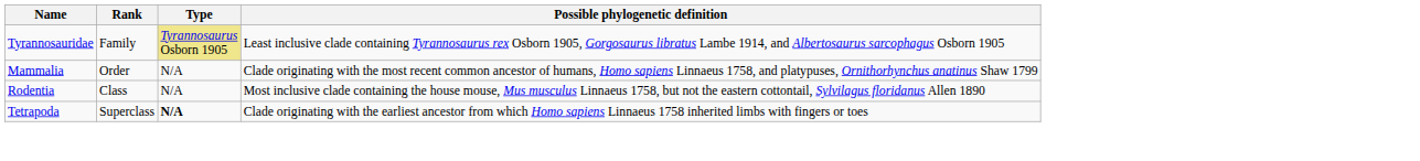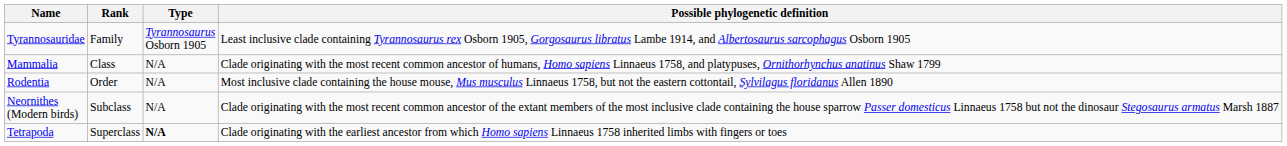 <table class="wikitable">
 <tr>
 <th>Name</th>
 <th>Rank</th>
 <th>Type</th>
 <th>Possible phylogenetic definition</th>
 </tr>
 <tr>
 <td><a href='#'>Tyrannosauridae</a></td>
 <td>Family</td>
-<td style="background: khaki;"><em><a href='#'>Tyrannosaurus</a></em><br>Osborn 1905</td>
+<td><em><a href='#'>Tyrannosaurus</a></em><br>Osborn 1905</td>
 <td>Least inclusive clade containing <em><a href='#'>Tyrannosaurus rex</a></em> Osborn 1905, <em><a href='#'>Gorgosaurus libratus</a></em> Lambe 1914, and <em><a href='#'>Albertosaurus sarcophagus</a></em> Osborn 1905</td>
 </tr>
 <tr>
 <td><a href='#'>Mammalia</a></td>
-<td>Order</td>
+<td>Class</td>
 <td>N/A</td>
 <td>Clade originating with the most recent common ancestor of humans, <em><a href='#'>Homo sapiens</a></em> Linnaeus 1758, and platypuses, <em><a href='#'>Ornithorhynchus anatinus</a></em> Shaw 1799</td>
 </tr>
 <tr>
 <td><a href='#'>Rodentia</a></td>
-<td>Class</td>
+<td>Order</td>
 <td>N/A</td>
 <td>Most inclusive clade containing the house mouse, <em><a href='#'>Mus musculus</a></em> Linnaeus 1758, but not the eastern cottontail, <em><a href='#'>Sylvilagus floridanus</a></em> Allen 1890</td>
+</tr>
+<tr>
+<td><a href='#'>Neornithes</a><br>(Modern birds)</td>
+<td>Subclass</td>
+<td>N/A</td>
+<td>Clade originating with the most recent common ancestor of the extant members of the most inclusive clade containing the house sparrow <a href='#'><em>Passer domesticus</em></a> Linnaeus 1758 but not the dinosaur <a href='#'><em>Stegosaurus armatus</em></a> Marsh 1887</td>
 </tr>
 <tr>
 <td><a href='#'>Tetrapoda</a></td>
 <td>Superclass</td>
 <td><strong>N/A</strong></td>
 <td>Clade originating with the earliest ancestor from which <em><a href='#'>Homo sapiens</a></em> Linnaeus 1758 inherited limbs with fingers or toes</td>
 </tr>
 </table>
